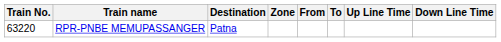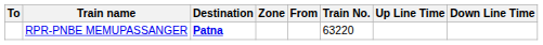 <table class="wikitable sortable plainrowheaders" style="background:#fff;">
 <tr>
-<th scope="col">Train No.</th>
+<th scope="col">To</th>
 <th scope="col">Train name</th>
 <th scope="col">Destination</th>
 <th scope="col">Zone</th>
 <th scope="col">From</th>
-<th scope="col">To</th>
+<th scope="col">Train No.</th>
 <th scope="col">Up Line Time</th>
 <th scope="col">Down Line Time</th>
 </tr>
 <tr>
-<td>63220</td>
+<td></td>
 <td><a href='#'>RPR-PNBE MEMUPASSANGER</a></td>
-<td><a href='#'>Patna</a></td>
+<td><strong><a href='#'>Patna</a></strong></td>
 <td></td>
 <td></td>
-<td></td>
+<td>63220</td>
 <td></td>
 <td></td>
 </tr>
 </table>
